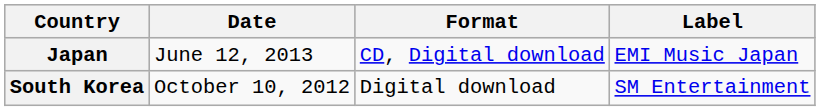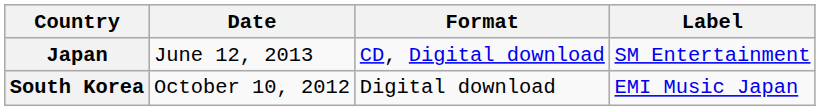 <table class="wikitable plainrowheaders">
 <tr>
 <th scope="col">Country</th>
 <th>Date</th>
 <th>Format</th>
 <th>Label</th>
 </tr>
 <tr>
 <th scope="row" rowspan="1">Japan</th>
 <td>June 12, 2013</td>
 <td><a href='#'>CD</a>, <a href='#'>Digital download</a></td>
-<td><a href='#'>EMI Music Japan</a></td>
+<td><a href='#'>SM Entertainment</a></td>
 </tr>
 <tr>
 <th scope="row" rowspan="1">South Korea</th>
 <td>October 10, 2012</td>
 <td>Digital download</td>
-<td><a href='#'>SM Entertainment</a></td>
+<td><a href='#'>EMI Music Japan</a></td>
 </tr>
 </table>
